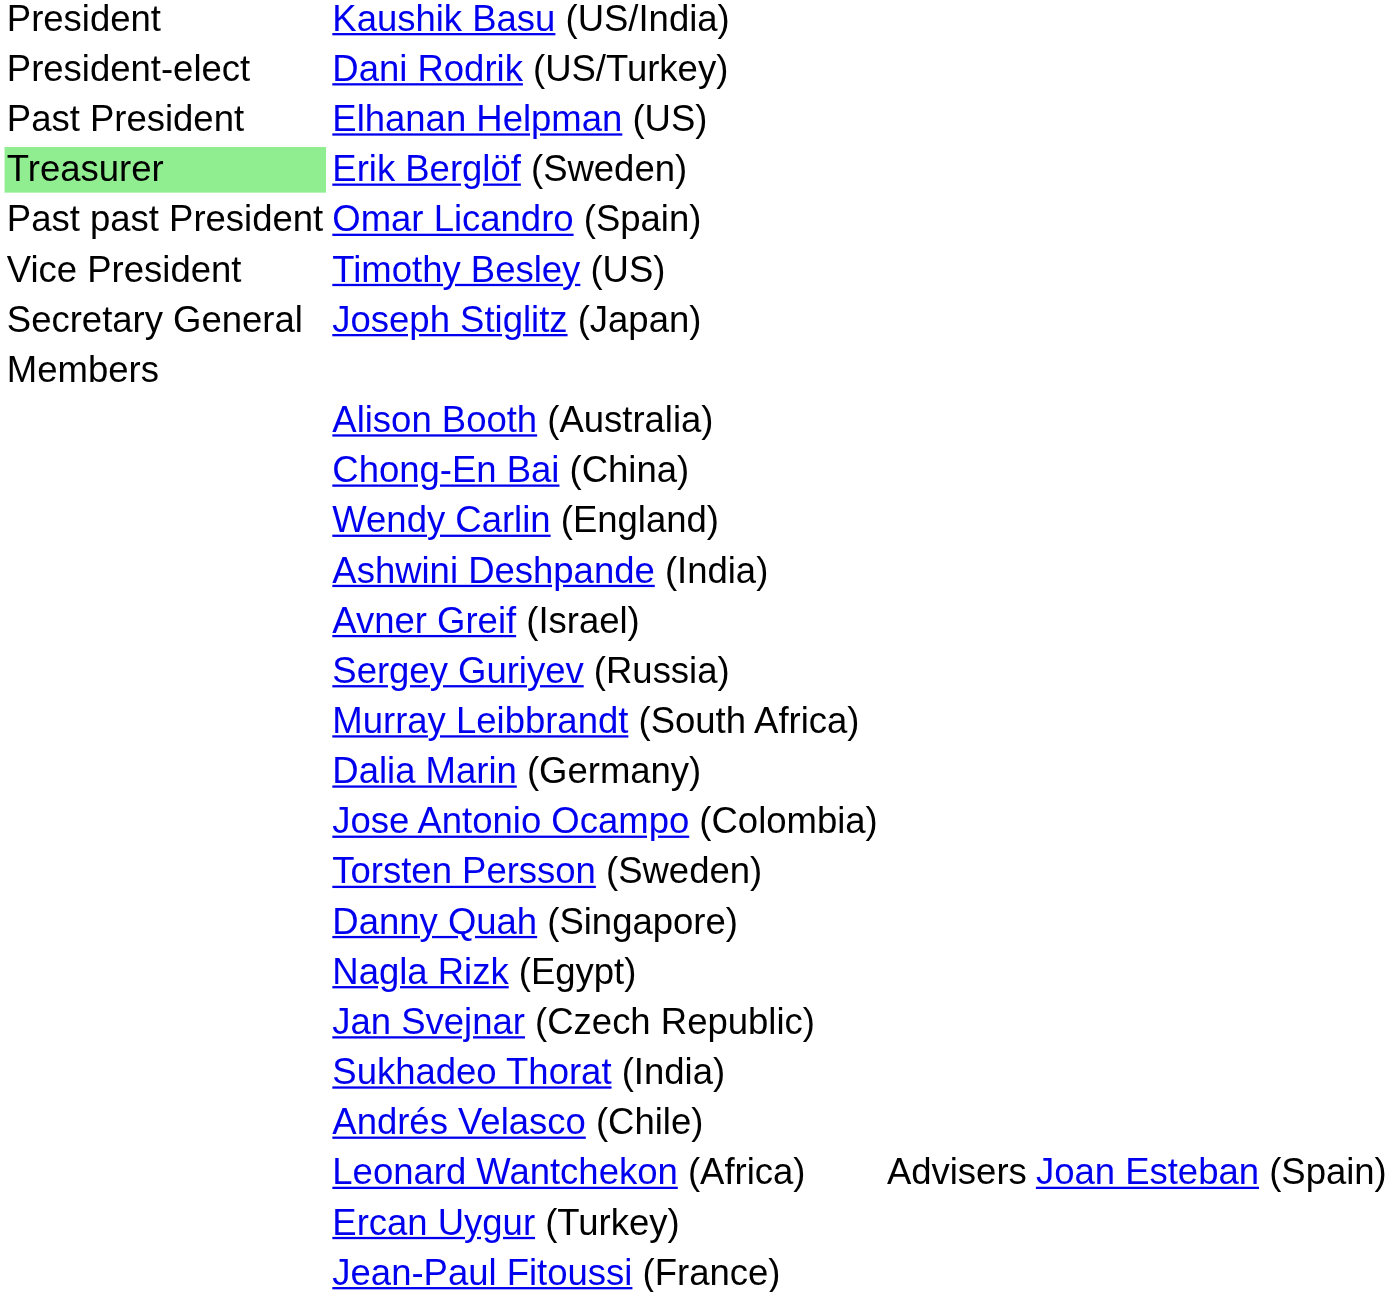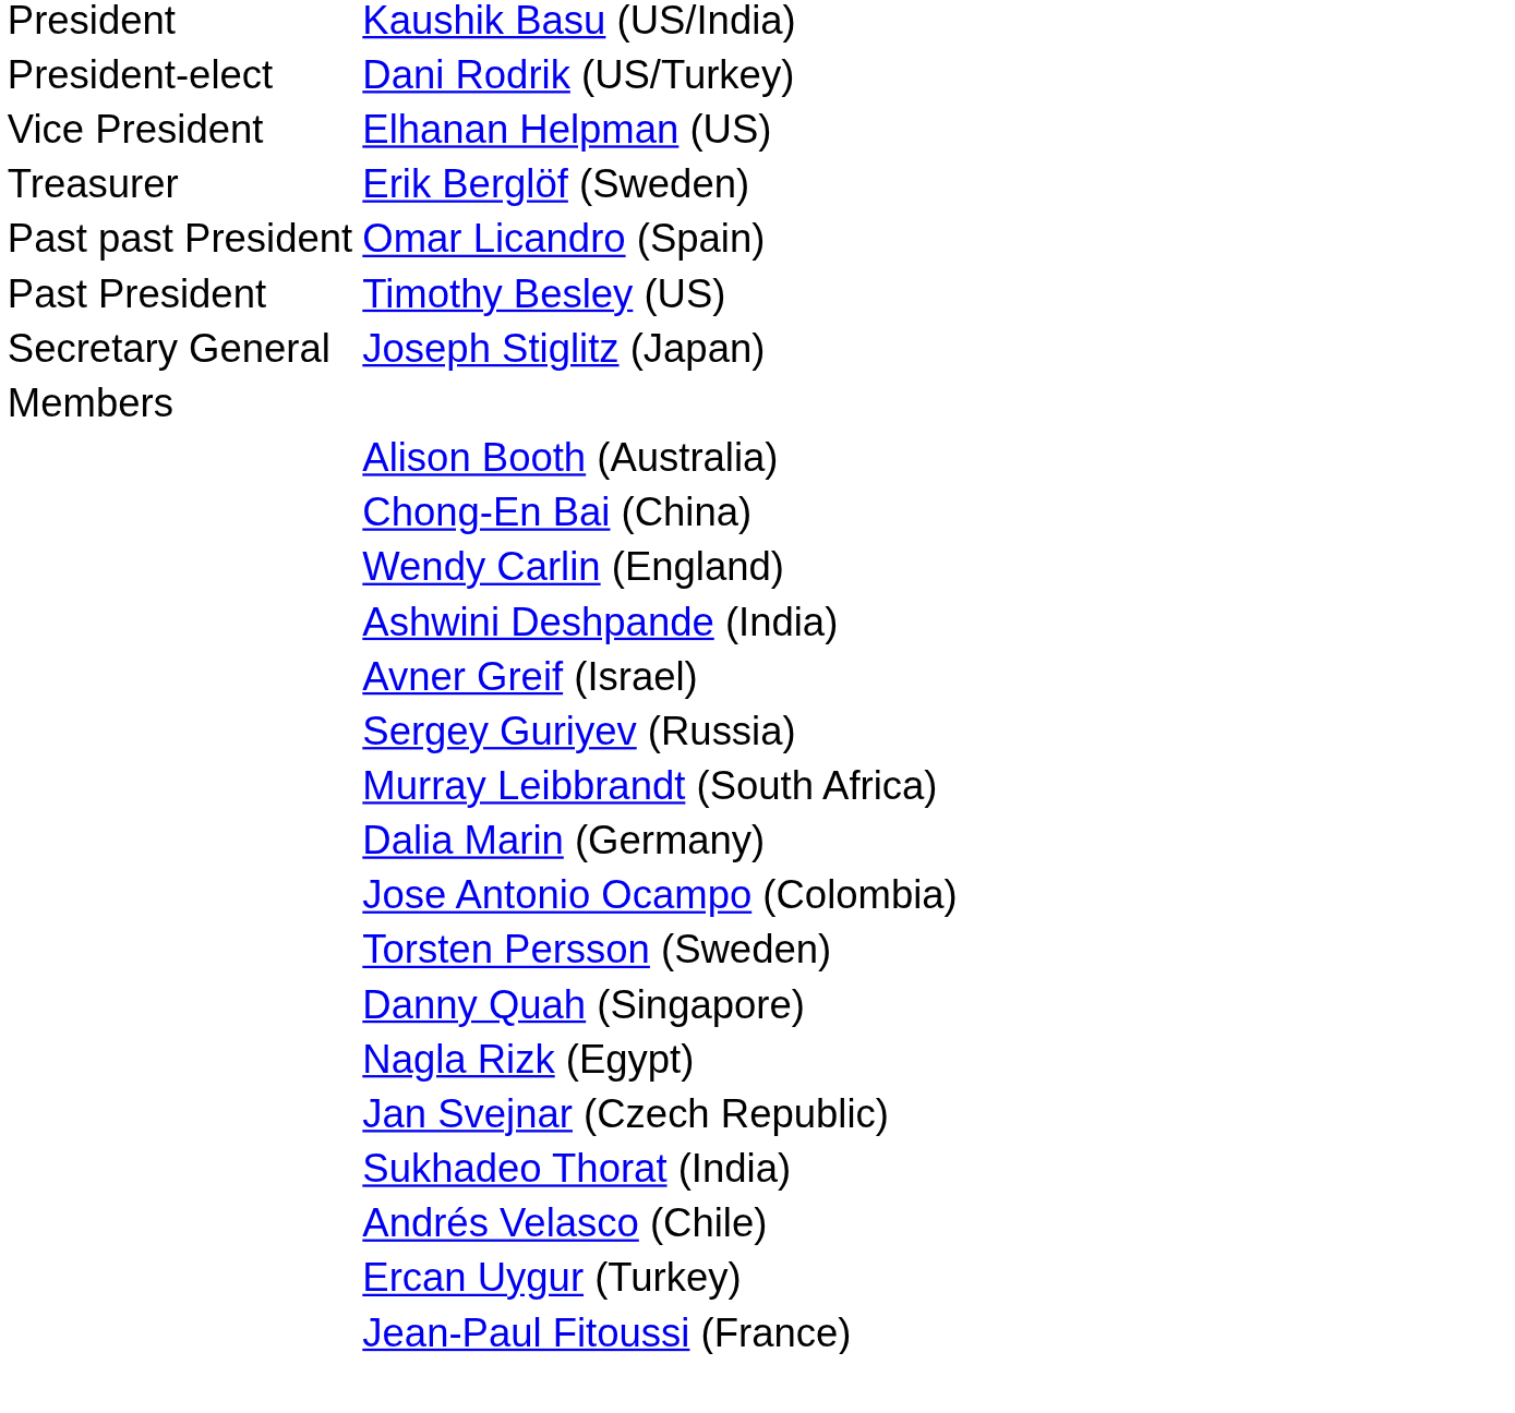 <table>
 <tr>
 <td>President</td>
 <td><a href='#'>Kaushik Basu</a> (US/India)</td>
 </tr>
 <tr>
 <td>President-elect</td>
 <td><a href='#'>Dani Rodrik</a> (US/Turkey)</td>
 </tr>
 <tr>
-<td>Past President</td>
+<td>Vice President</td>
 <td><a href='#'>Elhanan Helpman</a> (US)</td>
 </tr>
 <tr>
-<td style="background: lightgreen;">Treasurer</td>
+<td>Treasurer</td>
 <td><a href='#'>Erik Berglöf</a> (Sweden)</td>
 </tr>
 <tr>
 <td>Past past President</td>
 <td><a href='#'>Omar Licandro</a> (Spain)</td>
 </tr>
 <tr>
-<td>Vice President</td>
+<td>Past President</td>
 <td><a href='#'>Timothy Besley</a> (US)</td>
 </tr>
 <tr>
 <td>Secretary General</td>
 <td><a href='#'>Joseph Stiglitz</a> (Japan)</td>
 </tr>
 <tr>
 <td>Members</td>
 </tr>
 <tr>
 <td></td>
 <td><a href='#'>Alison Booth</a> (Australia)</td>
 </tr>
 <tr>
 <td></td>
 <td><a href='#'>Chong-En Bai</a> (China)</td>
 </tr>
 <tr>
 <td></td>
 <td><a href='#'>Wendy Carlin</a> (England)</td>
 </tr>
 <tr>
 <td></td>
 <td><a href='#'>Ashwini Deshpande</a> (India)</td>
 </tr>
 <tr>
 <td></td>
 <td><a href='#'>Avner Greif</a> (Israel)</td>
 </tr>
 <tr>
 <td></td>
 <td><a href='#'>Sergey Guriyev</a> (Russia)</td>
 </tr>
 <tr>
 <td></td>
 <td><a href='#'>Murray Leibbrandt</a> (South Africa)</td>
 </tr>
 <tr>
 <td></td>
 <td><a href='#'>Dalia Marin</a> (Germany)</td>
 </tr>
 <tr>
 <td></td>
 <td><a href='#'>Jose Antonio Ocampo</a> (Colombia)</td>
 </tr>
 <tr>
 <td></td>
 <td><a href='#'>Torsten Persson</a> (Sweden)</td>
 </tr>
 <tr>
 <td></td>
 <td><a href='#'>Danny Quah</a> (Singapore)</td>
 </tr>
 <tr>
 <td></td>
 <td><a href='#'>Nagla Rizk</a> (Egypt)</td>
 </tr>
 <tr>
 <td></td>
 <td><a href='#'>Jan Svejnar</a> (Czech Republic)</td>
 </tr>
 <tr>
 <td></td>
 <td><a href='#'>Sukhadeo Thorat</a> (India)</td>
 </tr>
 <tr>
 <td></td>
 <td><a href='#'>Andrés Velasco</a> (Chile)</td>
 </tr>
 <tr>
 <td></td>
-<td><a href='#'>Leonard Wantchekon</a> (Africa)</td>
-<td>Advisers</td>
-<td><a href='#'>Joan Esteban</a> (Spain)</td>
-</tr>
-<tr>
-<td></td>
 <td><a href='#'>Ercan Uygur</a> (Turkey)</td>
 </tr>
 <tr>
 <td></td>
 <td><a href='#'>Jean-Paul Fitoussi</a> (France)</td>
 <td></td>
 </tr>
 </table>
